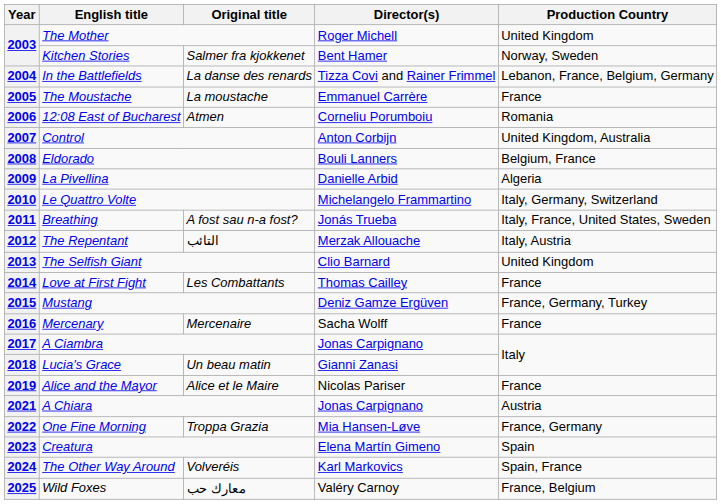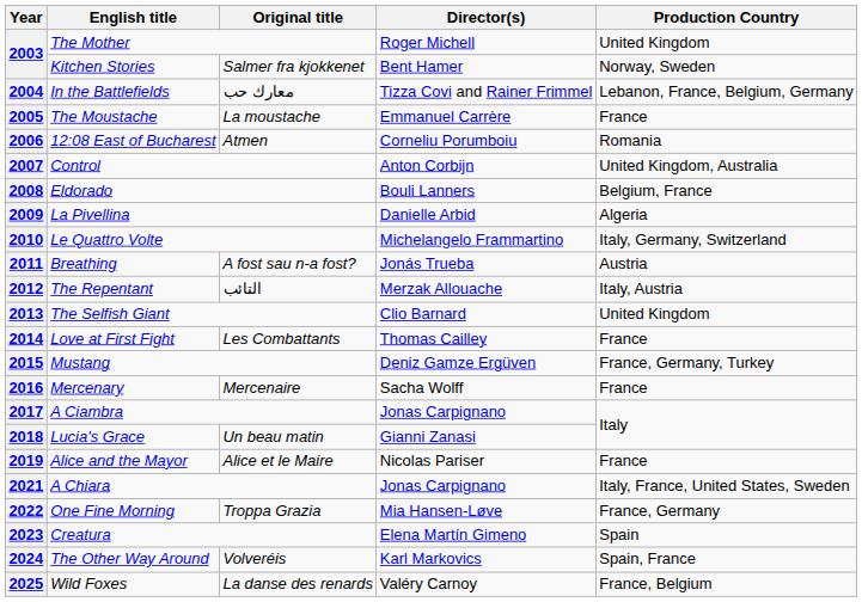 <table class="wikitable">
 <tr>
 <th>Year</th>
 <th>English title</th>
 <th>Original title</th>
 <th>Director(s)</th>
 <th>Production Country</th>
 </tr>
 <tr>
 <th rowspan="2"><a href='#'>2003</a></th>
 <td colspan="2"><em><a href='#'>The Mother</a></em></td>
 <td><a href='#'>Roger Michell</a></td>
 <td>United Kingdom</td>
 </tr>
 <tr>
 <td><em><a href='#'>Kitchen Stories</a></em></td>
 <td><em>Salmer fra kjokkenet</em></td>
 <td><a href='#'>Bent Hamer</a></td>
 <td>Norway, Sweden</td>
 </tr>
 <tr>
 <th><a href='#'>2004</a></th>
 <td><em><a href='#'>In the Battlefields</a></em></td>
-<td><em>La danse des renards</em></td>
+<td>معارك حب</td>
 <td><a href='#'>Tizza Covi</a> and <a href='#'>Rainer Frimmel</a></td>
 <td>Lebanon, France, Belgium, Germany</td>
 </tr>
 <tr>
 <th><a href='#'>2005</a></th>
 <td><em><a href='#'>The Moustache</a></em></td>
 <td><em>La moustache</em></td>
 <td><a href='#'>Emmanuel Carrère</a></td>
 <td>France</td>
 </tr>
 <tr>
 <th><a href='#'>2006</a></th>
 <td><em><a href='#'>12:08 East of Bucharest</a></em></td>
 <td><em>Atmen</em></td>
 <td><a href='#'>Corneliu Porumboiu</a></td>
 <td>Romania</td>
 </tr>
 <tr>
 <th><a href='#'>2007</a></th>
 <td colspan="2"><em><a href='#'>Control</a></em></td>
 <td><a href='#'>Anton Corbijn</a></td>
 <td>United Kingdom, Australia</td>
 </tr>
 <tr>
 <th><a href='#'>2008</a></th>
 <td colspan="2"><em><a href='#'>Eldorado</a></em></td>
 <td><a href='#'>Bouli Lanners</a></td>
 <td>Belgium, France</td>
 </tr>
 <tr>
 <th><a href='#'>2009</a></th>
 <td colspan="2"><em><a href='#'>La Pivellina</a></em></td>
 <td><a href='#'>Danielle Arbid</a></td>
 <td>Algeria</td>
 </tr>
 <tr>
 <th><a href='#'>2010</a></th>
 <td colspan="2"><em><a href='#'>Le Quattro Volte</a></em></td>
 <td><a href='#'>Michelangelo Frammartino</a></td>
 <td>Italy, Germany, Switzerland</td>
 </tr>
 <tr>
 <th><a href='#'>2011</a></th>
 <td><em><a href='#'>Breathing</a></em></td>
 <td><em>A fost sau n-a fost?</em></td>
 <td><a href='#'>Jonás Trueba</a></td>
-<td>Italy, France, United States, Sweden</td>
+<td>Austria</td>
 </tr>
 <tr>
 <th><a href='#'>2012</a></th>
 <td><em><a href='#'>The Repentant</a></em></td>
 <td>التائب</td>
 <td><a href='#'>Merzak Allouache</a></td>
 <td>Italy, Austria</td>
 </tr>
 <tr>
 <th><a href='#'>2013</a></th>
 <td colspan="2"><em><a href='#'>The Selfish Giant</a></em></td>
 <td><a href='#'>Clio Barnard</a></td>
 <td>United Kingdom</td>
 </tr>
 <tr>
 <th><a href='#'>2014</a></th>
 <td><em><a href='#'>Love at First Fight</a></em></td>
 <td><em>Les Combattants</em></td>
 <td><a href='#'>Thomas Cailley</a></td>
 <td>France</td>
 </tr>
 <tr>
 <th><a href='#'>2015</a></th>
 <td colspan="2"><em><a href='#'>Mustang</a></em></td>
 <td><a href='#'>Deniz Gamze Ergüven</a></td>
 <td>France, Germany, Turkey</td>
 </tr>
 <tr>
 <th><a href='#'>2016</a></th>
 <td><em><a href='#'>Mercenary</a></em></td>
 <td><em>Mercenaire</em></td>
 <td>Sacha Wolff</td>
 <td>France</td>
 </tr>
 <tr>
 <th><a href='#'>2017</a></th>
 <td colspan="2"><em><a href='#'>A Ciambra</a></em></td>
 <td><a href='#'>Jonas Carpignano</a></td>
 <td rowspan="2">Italy</td>
 </tr>
 <tr>
 <th><a href='#'>2018</a></th>
 <td><em><a href='#'>Lucia's Grace</a></em></td>
 <td><em>Un beau matin</em></td>
 <td><a href='#'>Gianni Zanasi</a></td>
 </tr>
 <tr>
 <th><a href='#'>2019</a></th>
 <td><em><a href='#'>Alice and the Mayor</a></em></td>
 <td><em>Alice et le Maire</em></td>
 <td>Nicolas Pariser</td>
 <td>France</td>
 </tr>
 <tr>
 <th><a href='#'>2021</a></th>
 <td colspan="2"><em><a href='#'>A Chiara</a></em></td>
 <td><a href='#'>Jonas Carpignano</a></td>
-<td>Austria</td>
+<td>Italy, France, United States, Sweden</td>
 </tr>
 <tr>
 <th><a href='#'>2022</a></th>
 <td><em><a href='#'>One Fine Morning</a></em></td>
 <td><em>Troppa Grazia</em></td>
 <td><a href='#'>Mia Hansen-Løve</a></td>
 <td>France, Germany</td>
 </tr>
 <tr>
 <th><a href='#'>2023</a></th>
 <td colspan="2"><em><a href='#'>Creatura</a></em></td>
 <td><a href='#'>Elena Martín Gimeno</a></td>
 <td>Spain</td>
 </tr>
 <tr>
 <th><a href='#'>2024</a></th>
 <td><em><a href='#'>The Other Way Around</a></em></td>
 <td><em>Volveréis</em></td>
 <td><a href='#'>Karl Markovics</a></td>
 <td>Spain, France</td>
 </tr>
 <tr>
 <th><a href='#'>2025</a></th>
 <td><em>Wild Foxes</em></td>
-<td>معارك حب</td>
+<td><em>La danse des renards</em></td>
 <td>Valéry Carnoy</td>
 <td>France, Belgium</td>
 </tr>
 </table>
